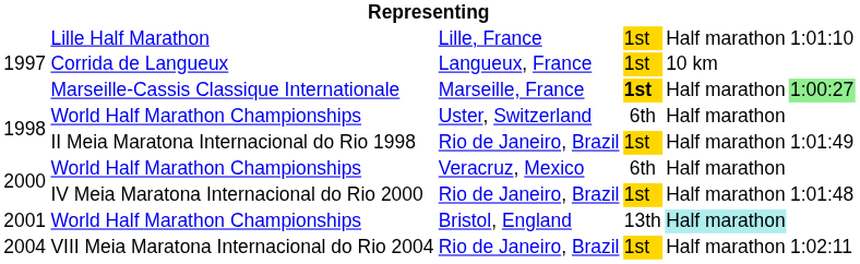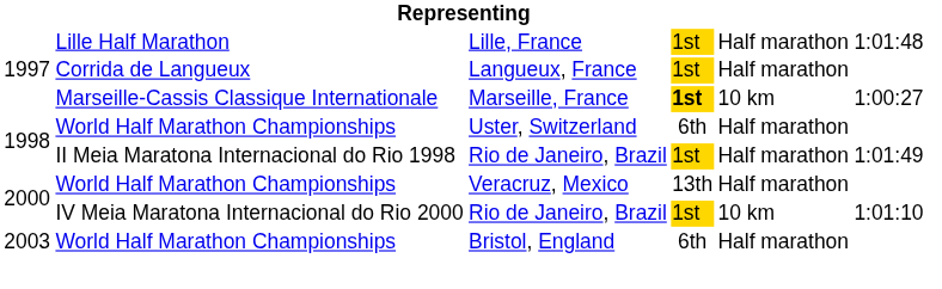 <table>
 <tr>
 <th colspan="6">Representing </th>
 </tr>
 <tr>
 <td rowspan=3>1997</td>
 <td><a href='#'>Lille Half Marathon</a></td>
 <td><a href='#'>Lille, France</a></td>
 <td bgcolor="gold">1st</td>
 <td>Half marathon</td>
-<td>1:01:10</td>
+<td>1:01:48</td>
 </tr>
 <tr>
 <td><a href='#'>Corrida de Langueux</a></td>
 <td><a href='#'>Langueux</a>, <a href='#'>France</a></td>
 <td bgcolor="gold">1st</td>
-<td>10 km</td>
+<td>Half marathon</td>
 <td></td>
 </tr>
 <tr>
 <td><a href='#'>Marseille-Cassis Classique Internationale</a></td>
 <td><a href='#'>Marseille, France</a></td>
 <td bgcolor="gold"><strong>1st</strong></td>
-<td>Half marathon</td>
-<td style="background: lightgreen;">1:00:27</td>
+<td>10 km</td>
+<td>1:00:27</td>
 </tr>
 <tr>
 <td rowspan=2>1998</td>
 <td><a href='#'>World Half Marathon Championships</a></td>
 <td><a href='#'>Uster</a>, <a href='#'>Switzerland</a></td>
 <td align="center">6th</td>
 <td>Half marathon</td>
 </tr>
 <tr>
 <td>II Meia Maratona Internacional do Rio 1998</td>
 <td><a href='#'>Rio de Janeiro</a>, <a href='#'>Brazil</a></td>
 <td bgcolor="gold">1st</td>
 <td>Half marathon</td>
 <td>1:01:49</td>
 </tr>
 <tr>
 <td rowspan=2>2000</td>
 <td><a href='#'>World Half Marathon Championships</a></td>
 <td><a href='#'>Veracruz</a>, <a href='#'>Mexico</a></td>
-<td align="center">6th</td>
+<td align="center">13th</td>
 <td>Half marathon</td>
 <td></td>
 </tr>
 <tr>
 <td>IV Meia Maratona Internacional do Rio 2000</td>
 <td><a href='#'>Rio de Janeiro</a>, <a href='#'>Brazil</a></td>
 <td bgcolor="gold">1st</td>
-<td>Half marathon</td>
-<td>1:01:48</td>
+<td>10 km</td>
+<td>1:01:10</td>
 </tr>
 <tr>
-<td>2001</td>
+<td>2003</td>
 <td><a href='#'>World Half Marathon Championships</a></td>
 <td><a href='#'>Bristol</a>, <a href='#'>England</a></td>
-<td align="center">13th</td>
-<td style="background: paleturquoise;">Half marathon</td>
+<td align="center">6th</td>
+<td>Half marathon</td>
 <td></td>
 </tr>
-<tr>
-<td>2004</td>
-<td>VIII Meia Maratona Internacional do Rio 2004</td>
-<td><a href='#'>Rio de Janeiro</a>, <a href='#'>Brazil</a></td>
-<td bgcolor="gold">1st</td>
-<td>Half marathon</td>
-<td>1:02:11</td>
-</tr>
 </table>
